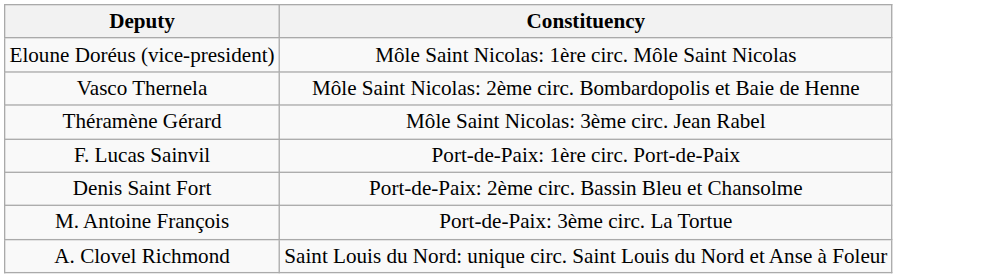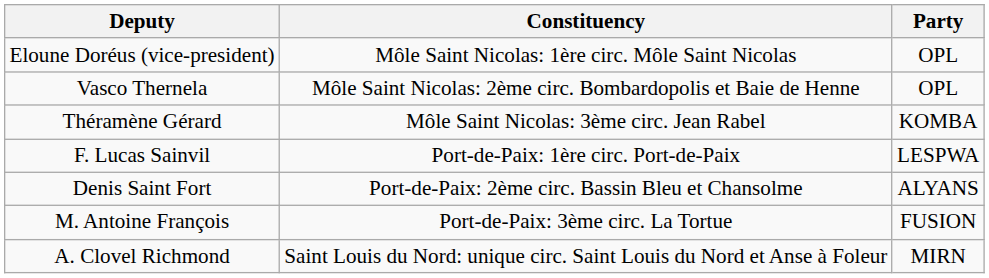 <table class="wikitable" style="text-align:center;">
 <tr>
 <th>Deputy</th>
 <th>Constituency</th>
+<th>Party</th>
 </tr>
 <tr>
 <td>Eloune Doréus (vice-president)</td>
 <td>Môle Saint Nicolas: 1ère circ. Môle Saint Nicolas</td>
+<td>OPL</td>
 </tr>
 <tr>
 <td>Vasco Thernela</td>
 <td>Môle Saint Nicolas: 2ème circ. Bombardopolis et Baie de Henne</td>
+<td>OPL</td>
 </tr>
 <tr>
 <td>Théramène Gérard</td>
 <td>Môle Saint Nicolas: 3ème circ. Jean Rabel</td>
+<td>KOMBA</td>
 </tr>
 <tr>
 <td>F. Lucas Sainvil</td>
 <td>Port-de-Paix: 1ère circ. Port-de-Paix</td>
+<td>LESPWA</td>
 </tr>
 <tr>
 <td>Denis Saint Fort</td>
 <td>Port-de-Paix: 2ème circ. Bassin Bleu et Chansolme</td>
+<td>ALYANS</td>
 </tr>
 <tr>
 <td>M. Antoine François</td>
 <td>Port-de-Paix: 3ème circ. La Tortue</td>
+<td>FUSION</td>
 </tr>
 <tr>
 <td>A. Clovel Richmond</td>
 <td>Saint Louis du Nord: unique circ. Saint Louis du Nord et Anse à Foleur</td>
+<td>MIRN</td>
 </tr>
 </table>
